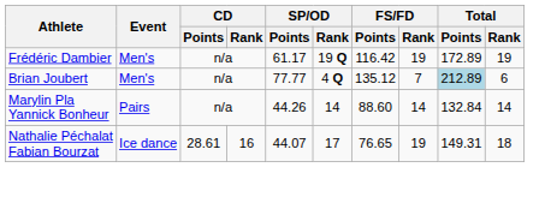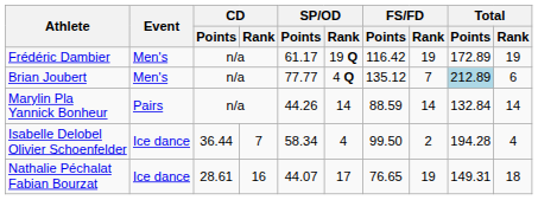 <table class="wikitable" style="font-size:90%">
 <tr>
 <th rowspan="2">Athlete</th>
 <th rowspan="2">Event</th>
 <th colspan="2">CD</th>
 <th colspan="2">SP/OD</th>
 <th colspan="2">FS/FD</th>
 <th colspan="2">Total</th>
 </tr>
 <tr>
 <th>Points</th>
 <th>Rank</th>
 <th>Points</th>
 <th>Rank</th>
 <th>Points</th>
 <th>Rank</th>
 <th>Points</th>
 <th>Rank</th>
 </tr>
 <tr>
 <td><a href='#'>Frédéric Dambier</a></td>
 <td><a href='#'>Men's</a></td>
 <td colspan=2 align="center">n/a</td>
 <td align="center">61.17</td>
 <td align="center">19 <strong>Q</strong></td>
 <td align="center">116.42</td>
 <td align="center">19</td>
 <td align="center">172.89</td>
 <td align="center">19</td>
 </tr>
 <tr>
 <td><a href='#'>Brian Joubert</a></td>
 <td><a href='#'>Men's</a></td>
 <td colspan=2 align="center">n/a</td>
 <td align="center">77.77</td>
 <td align="center">4 <strong>Q</strong></td>
 <td align="center">135.12</td>
 <td align="center">7</td>
 <td align="center" style="background: lightblue;">212.89</td>
 <td align="center">6</td>
 </tr>
 <tr>
 <td><a href='#'>Marylin Pla</a> <br> <a href='#'>Yannick Bonheur</a></td>
 <td><a href='#'>Pairs</a></td>
 <td colspan=2 align="center">n/a</td>
 <td align="center">44.26</td>
 <td align="center">14</td>
-<td align="center">88.60</td>
+<td align="center">88.59</td>
 <td align="center">14</td>
 <td align="center">132.84</td>
 <td align="center">14</td>
+</tr>
+<tr>
+<td><a href='#'>Isabelle Delobel</a> <br> <a href='#'>Olivier Schoenfelder</a></td>
+<td><a href='#'>Ice dance</a></td>
+<td align="center">36.44</td>
+<td align="center">7</td>
+<td align="center">58.34</td>
+<td align="center">4</td>
+<td align="center">99.50</td>
+<td align="center">2</td>
+<td align="center">194.28</td>
+<td align="center">4</td>
 </tr>
 <tr>
 <td><a href='#'>Nathalie Péchalat</a> <br> <a href='#'>Fabian Bourzat</a></td>
 <td><a href='#'>Ice dance</a></td>
 <td align="center">28.61</td>
 <td align="center">16</td>
 <td align="center">44.07</td>
 <td align="center">17</td>
 <td align="center">76.65</td>
 <td align="center">19</td>
 <td align="center">149.31</td>
 <td align="center">18</td>
 </tr>
 </table>
